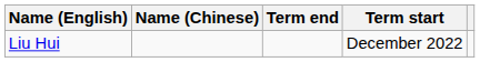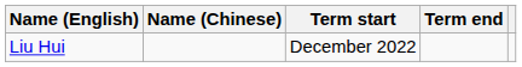 <table class="wikitable">
 <tr>
 <th>Name (English)</th>
 <th>Name (Chinese)</th>
+<th>Term start</th>
 <th>Term end</th>
-<th>Term start</th>
 <th></th>
 </tr>
 <tr>
 <td><a href='#'>Liu Hui</a></td>
 <td></td>
+<td>December 2022</td>
 <td></td>
-<td>December 2022</td>
 <td></td>
 </tr>
 </table>
